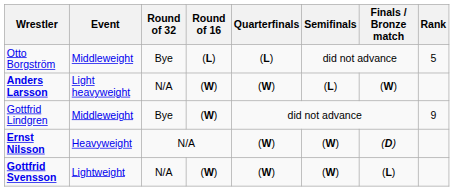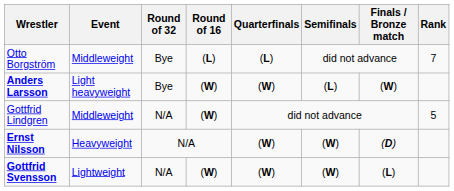 <table class=wikitable style="font-size:90%">
 <tr>
 <th>Wrestler</th>
 <th>Event</th>
 <th>Round of 32</th>
 <th>Round of 16</th>
 <th>Quarterfinals</th>
 <th>Semifinals</th>
 <th>Finals / Bronze match</th>
 <th>Rank</th>
 </tr>
 <tr>
 <td><a href='#'>Otto Borgström</a></td>
 <td><a href='#'>Middleweight</a></td>
 <td align=center>Bye</td>
 <td align=center> (<strong>L</strong>)</td>
 <td align=center> (<strong>L</strong>)</td>
 <td align=center colspan=2>did not advance</td>
-<td align=center>5</td>
+<td align=center>7</td>
 </tr>
 <tr>
 <td><strong><a href='#'>Anders Larsson</a></strong></td>
 <td><a href='#'>Light heavyweight</a></td>
-<td align=center>N/A</td>
+<td align=center>Bye</td>
 <td align=center> (<strong>W</strong>)</td>
 <td align=center> (<strong>W</strong>)</td>
 <td align=center> (<strong>L</strong>)</td>
 <td align=center> (<strong>W</strong>)</td>
 <td align=center></td>
 </tr>
 <tr>
 <td><a href='#'>Gottfrid Lindgren</a></td>
 <td><a href='#'>Middleweight</a></td>
-<td align=center>Bye</td>
+<td align=center>N/A</td>
 <td align=center> (<strong>W</strong>)</td>
 <td align=center colspan=3>did not advance</td>
-<td align=center>9</td>
+<td align=center>5</td>
 </tr>
 <tr>
 <td><strong><a href='#'>Ernst Nilsson</a></strong></td>
 <td><a href='#'>Heavyweight</a></td>
 <td align=center colspan=2>N/A</td>
 <td align=center> (<strong>W</strong>)</td>
 <td align=center> (<strong>W</strong>)</td>
 <td align=center><em> (<strong>D</strong>)</em></td>
 <td align=center></td>
 </tr>
 <tr>
 <td><strong><a href='#'>Gottfrid Svensson</a></strong></td>
 <td><a href='#'>Lightweight</a></td>
 <td align=center>N/A</td>
 <td align=center> (<strong>W</strong>)</td>
 <td align=center> (<strong>W</strong>)</td>
 <td align=center> (<strong>W</strong>)</td>
 <td align=center> (<strong>L</strong>)</td>
 <td align=center></td>
 </tr>
 </table>
